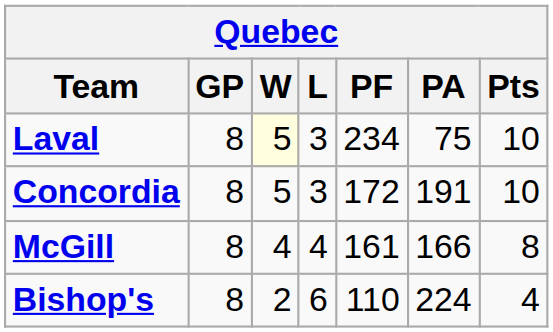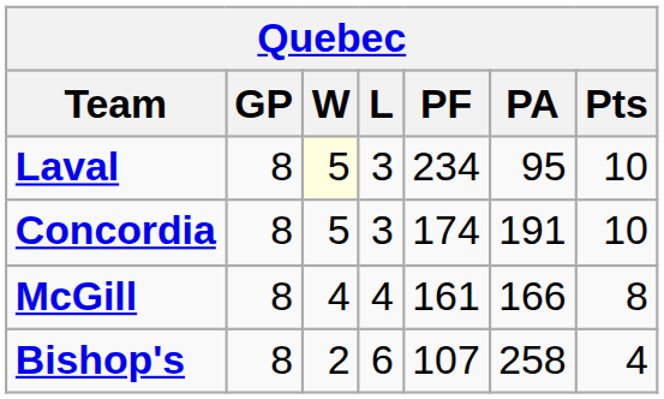 <table class="wikitable" align="left">
 <tr>
 <th colspan="7"><a href='#'>Quebec</a></th>
 </tr>
 <tr>
 <th>Team</th>
 <th>GP</th>
 <th>W</th>
 <th>L</th>
 <th>PF</th>
 <th>PA</th>
 <th>Pts</th>
 </tr>
 <tr align="right">
 <td align="left"><strong><a href='#'>Laval</a></strong></td>
 <td>8</td>
 <td style="background: lightyellow;">5</td>
 <td>3</td>
 <td>234</td>
-<td>75</td>
+<td>95</td>
 <td>10</td>
 </tr>
 <tr align="right">
 <td align="left"><strong><a href='#'>Concordia</a></strong></td>
 <td>8</td>
 <td>5</td>
 <td>3</td>
-<td>172</td>
+<td>174</td>
 <td>191</td>
 <td>10</td>
 </tr>
 <tr align="right">
 <td align="left"><strong><a href='#'>McGill</a></strong></td>
 <td>8</td>
 <td>4</td>
 <td>4</td>
 <td>161</td>
 <td>166</td>
 <td>8</td>
 </tr>
 <tr align="right">
 <td align="left"><strong><a href='#'>Bishop's</a></strong></td>
 <td>8</td>
 <td>2</td>
 <td>6</td>
-<td>110</td>
-<td>224</td>
+<td>107</td>
+<td>258</td>
 <td>4</td>
 </tr>
 </table>
